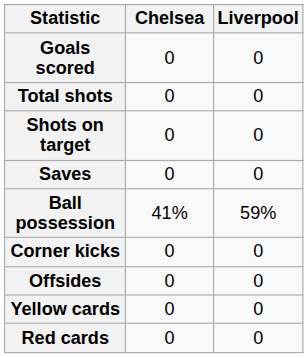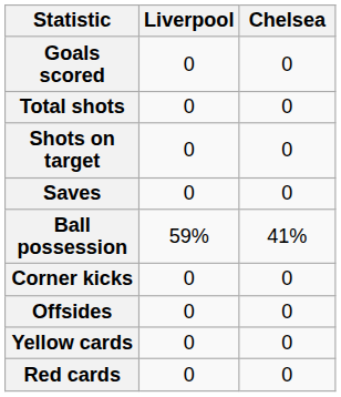 <table class="wikitable plainrowheaders" style="text-align:center">
 <tr>
 <th scope="col" style="width:100px">Statistic</th>
+<th scope="col" style="width:70px">Liverpool</th>
 <th scope="col" style="width:70px">Chelsea</th>
-<th scope="col" style="width:70px">Liverpool</th>
 </tr>
 <tr>
 <th scope=row>Goals scored</th>
 <td>0</td>
 <td>0</td>
 </tr>
 <tr>
 <th scope=row>Total shots</th>
 <td>0</td>
 <td>0</td>
 </tr>
 <tr>
 <th scope=row>Shots on target</th>
 <td>0</td>
 <td>0</td>
 </tr>
 <tr>
 <th scope=row>Saves</th>
 <td>0</td>
 <td>0</td>
 </tr>
 <tr>
 <th scope=row>Ball possession</th>
+<td>59%</td>
 <td>41%</td>
-<td>59%</td>
 </tr>
 <tr>
 <th scope=row>Corner kicks</th>
 <td>0</td>
 <td>0</td>
 </tr>
 <tr>
 <th scope=row>Offsides</th>
 <td>0</td>
 <td>0</td>
 </tr>
 <tr>
 <th scope=row>Yellow cards</th>
 <td>0</td>
 <td>0</td>
 </tr>
 <tr>
 <th scope=row>Red cards</th>
 <td>0</td>
 <td>0</td>
 </tr>
 </table>
